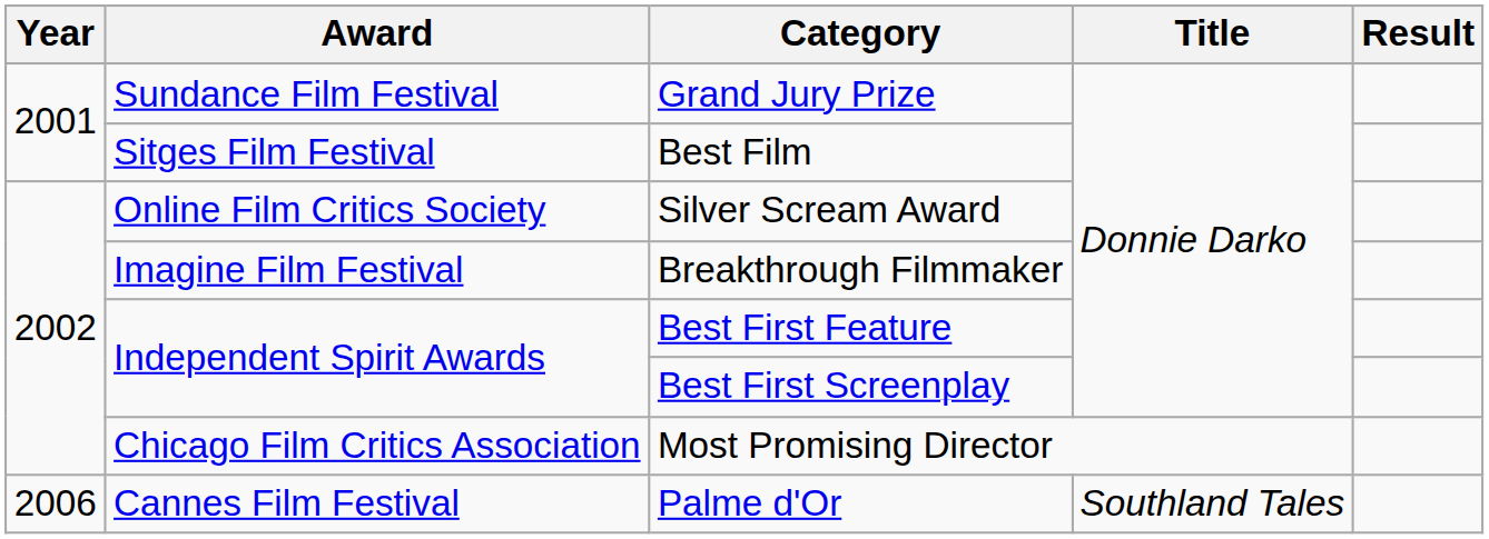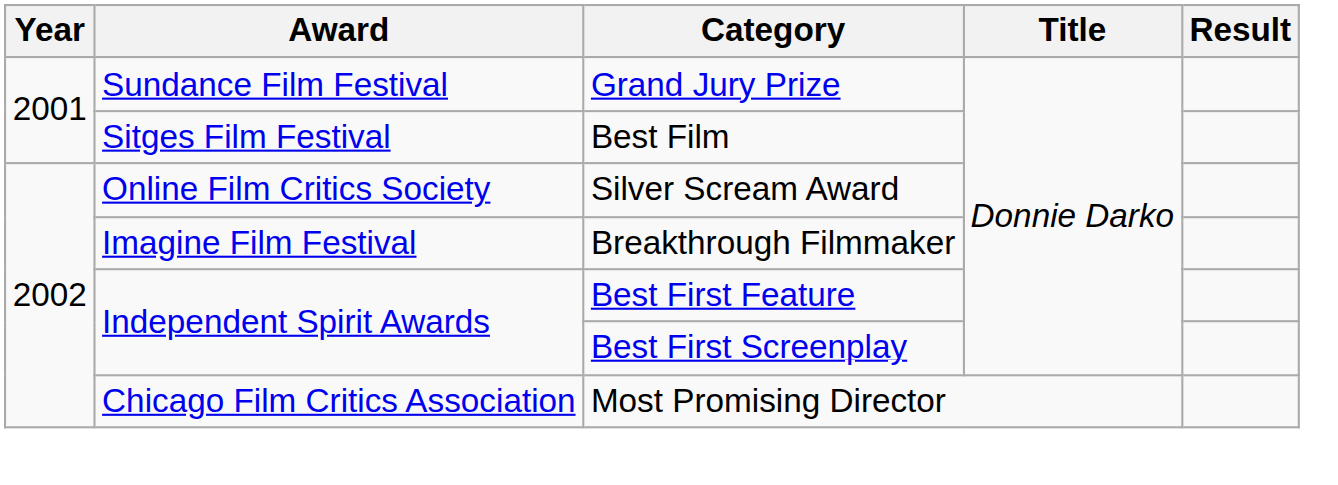 <table class="wikitable">
 <tr>
 <th>Year</th>
 <th>Award</th>
 <th>Category</th>
 <th>Title</th>
 <th>Result</th>
 </tr>
 <tr>
 <td rowspan=2>2001</td>
 <td><a href='#'>Sundance Film Festival</a></td>
 <td><a href='#'>Grand Jury Prize</a></td>
 <td rowspan="6"><em>Donnie Darko</em></td>
 <td></td>
 </tr>
 <tr>
 <td><a href='#'>Sitges Film Festival</a></td>
 <td>Best Film</td>
 <td></td>
 </tr>
 <tr>
 <td rowspan="5">2002</td>
 <td><a href='#'>Online Film Critics Society</a></td>
 <td>Silver Scream Award</td>
 <td></td>
 </tr>
 <tr>
 <td><a href='#'>Imagine Film Festival</a></td>
 <td>Breakthrough Filmmaker</td>
 <td></td>
 </tr>
 <tr>
 <td rowspan=2><a href='#'>Independent Spirit Awards</a></td>
 <td><a href='#'>Best First Feature</a></td>
 <td></td>
 </tr>
 <tr>
 <td><a href='#'>Best First Screenplay</a></td>
 <td></td>
 </tr>
 <tr>
 <td><a href='#'>Chicago Film Critics Association</a></td>
 <td colspan=2>Most Promising Director</td>
 <td></td>
 </tr>
-<tr>
-<td>2006</td>
-<td><a href='#'>Cannes Film Festival</a></td>
-<td><a href='#'>Palme d'Or</a></td>
-<td><em>Southland Tales</em></td>
-<td></td>
-</tr>
 </table>
